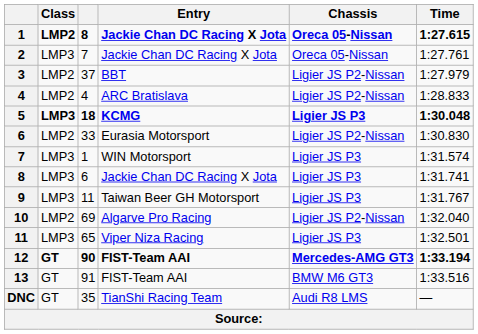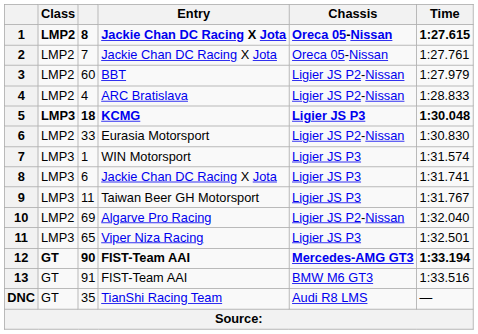 <table class="wikitable">
 <tr>
 <th></th>
 <th>Class</th>
 <th></th>
 <th>Entry</th>
 <th>Chassis</th>
 <th>Time</th>
 </tr>
 <tr>
 <th>1</th>
 <td><strong>LMP2</strong></td>
 <td><strong>8</strong></td>
 <td><strong> <a href='#'>Jackie Chan DC Racing</a> X <a href='#'>Jota</a></strong></td>
 <td><strong><a href='#'>Oreca 05</a>-<a href='#'>Nissan</a></strong></td>
 <td><strong>1:27.615</strong></td>
 </tr>
 <tr>
 <th>2</th>
-<td>LMP3</td>
+<td>LMP2</td>
 <td>7</td>
 <td> <a href='#'>Jackie Chan DC Racing</a> X <a href='#'>Jota</a></td>
 <td><a href='#'>Oreca 05</a>-<a href='#'>Nissan</a></td>
 <td>1:27.761</td>
 </tr>
 <tr>
 <th>3</th>
 <td>LMP2</td>
-<td>37</td>
+<td>60</td>
 <td> <a href='#'>BBT</a></td>
 <td><a href='#'>Ligier JS P2</a>-<a href='#'>Nissan</a></td>
 <td>1:27.979</td>
 </tr>
 <tr>
 <th>4</th>
 <td>LMP2</td>
 <td>4</td>
 <td> <a href='#'>ARC Bratislava</a></td>
 <td><a href='#'>Ligier JS P2</a>-<a href='#'>Nissan</a></td>
 <td>1:28.833</td>
 </tr>
 <tr>
 <th>5</th>
 <td><strong>LMP3</strong></td>
 <td><strong>18</strong></td>
 <td><strong> <a href='#'>KCMG</a></strong></td>
 <td><strong><a href='#'>Ligier JS P3</a></strong></td>
 <td><strong>1:30.048</strong></td>
 </tr>
 <tr>
 <th>6</th>
 <td>LMP2</td>
 <td>33</td>
 <td> Eurasia Motorsport</td>
 <td><a href='#'>Ligier JS P2</a>-<a href='#'>Nissan</a></td>
 <td>1:30.830</td>
 </tr>
 <tr>
 <th>7</th>
 <td>LMP3</td>
 <td>1</td>
 <td> WIN Motorsport</td>
 <td><a href='#'>Ligier JS P3</a></td>
 <td>1:31.574</td>
 </tr>
 <tr>
 <th>8</th>
 <td>LMP3</td>
 <td>6</td>
 <td> <a href='#'>Jackie Chan DC Racing</a> X <a href='#'>Jota</a></td>
 <td><a href='#'>Ligier JS P3</a></td>
 <td>1:31.741</td>
 </tr>
 <tr>
 <th>9</th>
 <td>LMP3</td>
 <td>11</td>
 <td> Taiwan Beer GH Motorsport</td>
 <td><a href='#'>Ligier JS P3</a></td>
 <td>1:31.767</td>
 </tr>
 <tr>
 <th>10</th>
 <td>LMP2</td>
 <td>69</td>
 <td> <a href='#'>Algarve Pro Racing</a></td>
 <td><a href='#'>Ligier JS P2</a>-<a href='#'>Nissan</a></td>
 <td>1:32.040</td>
 </tr>
 <tr>
 <th>11</th>
 <td>LMP3</td>
 <td>65</td>
 <td> <a href='#'>Viper Niza Racing</a></td>
 <td><a href='#'>Ligier JS P3</a></td>
 <td>1:32.501</td>
 </tr>
 <tr>
 <th>12</th>
 <td><strong>GT</strong></td>
 <td><strong>90</strong></td>
 <td><strong> FIST-Team AAI</strong></td>
 <td><a href='#'><strong>Mercedes-AMG GT3</strong></a></td>
 <td><strong>1:33.194</strong></td>
 </tr>
 <tr>
 <th>13</th>
 <td>GT</td>
 <td>91</td>
 <td> FIST-Team AAI</td>
 <td><a href='#'>BMW M6 GT3</a></td>
 <td>1:33.516</td>
 </tr>
 <tr>
 <th>DNC</th>
 <td>GT</td>
 <td>35</td>
 <td> <a href='#'>TianShi Racing Team</a></td>
 <td><a href='#'>Audi R8 LMS</a></td>
 <td>—</td>
 </tr>
 <tr>
 <th colspan="6">Source:</th>
 </tr>
 </table>
